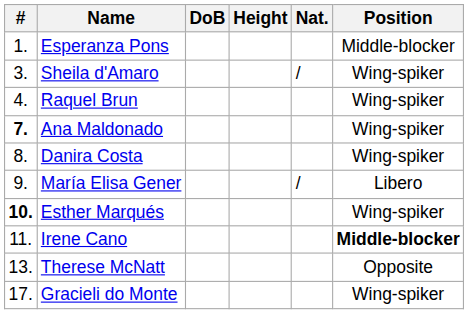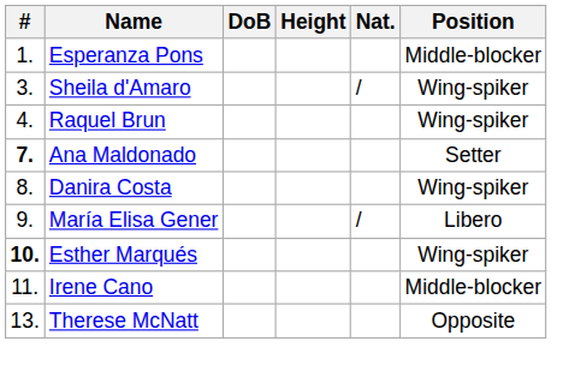 <table class="wikitable sortable">
 <tr>
 <th width=" %">#</th>
 <th width=" %">Name</th>
 <th width=" %">DoB</th>
 <th width=" %">Height</th>
 <th width=" %">Nat.</th>
 <th width=" %">Position</th>
 </tr>
 <tr style="background:#ffffff">
 <td align="center">1.</td>
 <td><a href='#'>Esperanza Pons</a></td>
 <td align="center"></td>
 <td align="center"></td>
 <td></td>
 <td align="center">Middle-blocker</td>
 </tr>
 <tr style="background:#ffffff">
 <td align="center">3.</td>
 <td><a href='#'>Sheila d'Amaro</a></td>
 <td align="center"></td>
 <td align="center"></td>
 <td>/</td>
 <td align="center">Wing-spiker</td>
 </tr>
 <tr style="background:#ffffff">
 <td align="center">4.</td>
 <td><a href='#'>Raquel Brun</a></td>
 <td align="center"></td>
 <td align="center"></td>
 <td></td>
 <td align="center">Wing-spiker</td>
 </tr>
 <tr style="background:#ffffff">
 <td align="center"><strong>7.</strong></td>
 <td><a href='#'>Ana Maldonado</a></td>
 <td align="center"></td>
 <td align="center"></td>
 <td></td>
-<td align="center">Wing-spiker</td>
+<td align="center">Setter</td>
 </tr>
 <tr style="background:#ffffff">
 <td align="center">8.</td>
 <td><a href='#'>Danira Costa</a></td>
 <td align="center"></td>
 <td align="center"></td>
 <td></td>
 <td align="center">Wing-spiker</td>
 </tr>
 <tr style="background:#ffffff">
 <td align="center">9.</td>
 <td><a href='#'>María Elisa Gener</a></td>
 <td align="center"></td>
 <td align="center"></td>
 <td>/</td>
 <td align="center">Libero</td>
 </tr>
 <tr style="background:#ffffff">
 <td align="center"><strong>10.</strong></td>
 <td><a href='#'>Esther Marqués</a></td>
 <td align="center"></td>
 <td align="center"></td>
 <td></td>
 <td align="center">Wing-spiker</td>
 </tr>
 <tr style="background:#ffffff">
 <td align="center">11.</td>
 <td><a href='#'>Irene Cano</a></td>
 <td align="center"></td>
 <td align="center"></td>
 <td></td>
-<td align="center"><strong>Middle-blocker</strong></td>
+<td align="center">Middle-blocker</td>
 </tr>
 <tr style="background:#ffffff">
 <td align="center">13.</td>
 <td><a href='#'>Therese McNatt</a></td>
 <td align="center"></td>
 <td align="center"></td>
 <td></td>
 <td align="center">Opposite</td>
 </tr>
-<tr style="background:#ffffff">
-<td align="center">17.</td>
-<td><a href='#'>Gracieli do Monte</a></td>
-<td align="center"></td>
-<td align="center"></td>
-<td></td>
-<td align="center">Wing-spiker</td>
-</tr>
 </table>
